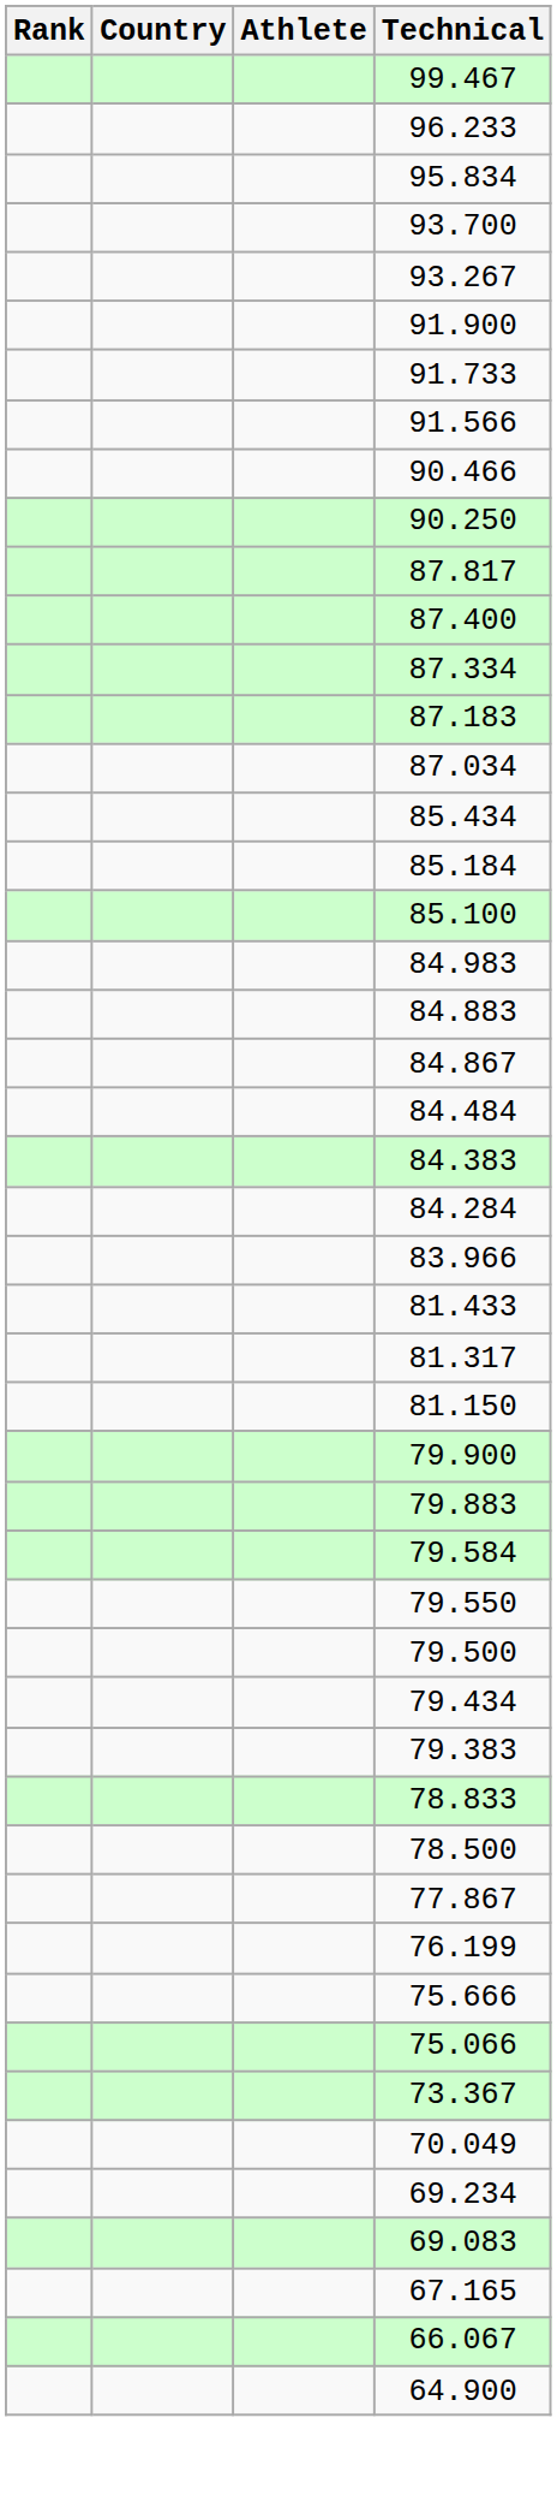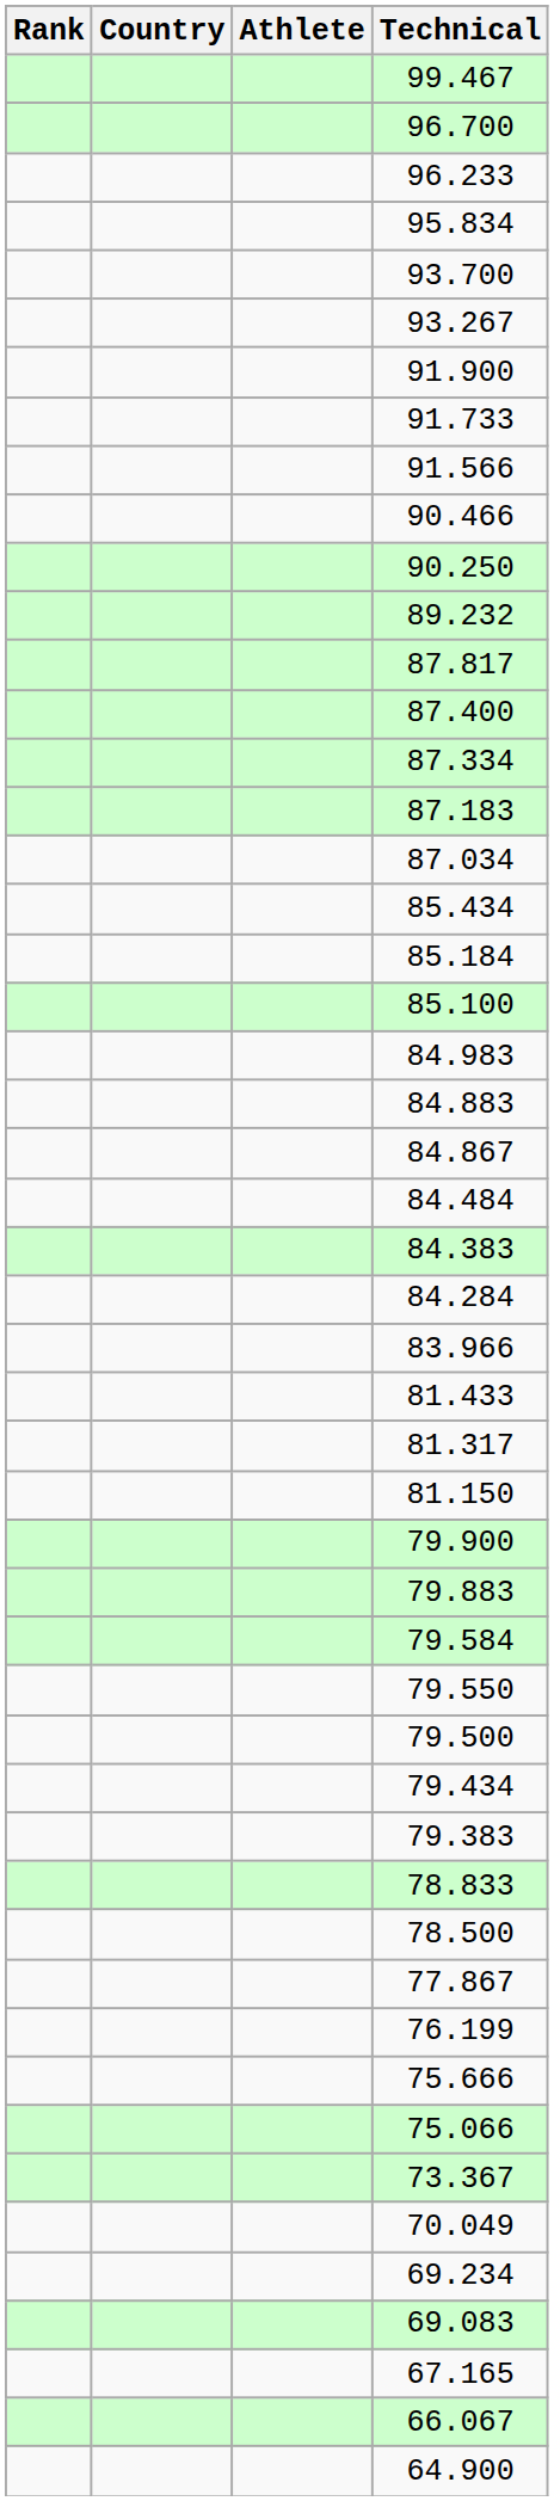 <table class="wikitable sortable" style="text-align:center">
 <tr>
 <th>Rank</th>
 <th>Country</th>
 <th>Athlete</th>
 <th>Technical</th>
 </tr>
 <tr bgcolor=ccffcc>
 <td></td>
 <td align=left></td>
 <td></td>
 <td>99.467</td>
+</tr>
+<tr bgcolor=ccffcc>
+<td></td>
+<td align=left></td>
+<td></td>
+<td>96.700</td>
 </tr>
 <tr>
 <td></td>
 <td align=left></td>
 <td></td>
 <td>96.233</td>
 </tr>
 <tr>
 <td></td>
 <td align=left></td>
 <td></td>
 <td>95.834</td>
 </tr>
 <tr>
 <td></td>
 <td align=left></td>
 <td></td>
 <td>93.700</td>
 </tr>
 <tr>
 <td></td>
 <td align=left></td>
 <td></td>
 <td>93.267</td>
 </tr>
 <tr>
 <td></td>
 <td align=left></td>
 <td></td>
 <td>91.900</td>
 </tr>
 <tr>
 <td></td>
 <td align=left></td>
 <td></td>
 <td>91.733</td>
 </tr>
 <tr>
 <td></td>
 <td align=left></td>
 <td></td>
 <td>91.566</td>
 </tr>
 <tr>
 <td></td>
 <td align=left></td>
 <td></td>
 <td>90.466</td>
 </tr>
 <tr bgcolor=ccffcc>
 <td></td>
 <td align=left></td>
 <td></td>
 <td>90.250</td>
+</tr>
+<tr bgcolor=ccffcc>
+<td></td>
+<td align=left></td>
+<td></td>
+<td>89.232</td>
 </tr>
 <tr bgcolor=ccffcc>
 <td></td>
 <td align=left></td>
 <td></td>
 <td>87.817</td>
 </tr>
 <tr bgcolor=ccffcc>
 <td></td>
 <td align=left></td>
 <td></td>
 <td>87.400</td>
 </tr>
 <tr bgcolor=ccffcc>
 <td></td>
 <td align=left></td>
 <td></td>
 <td>87.334</td>
 </tr>
 <tr bgcolor=ccffcc>
 <td></td>
 <td align=left></td>
 <td></td>
 <td>87.183</td>
 </tr>
 <tr>
 <td></td>
 <td align=left></td>
 <td></td>
 <td>87.034</td>
 </tr>
 <tr>
 <td></td>
 <td align=left></td>
 <td></td>
 <td>85.434</td>
 </tr>
 <tr>
 <td></td>
 <td align=left></td>
 <td></td>
 <td>85.184</td>
 </tr>
 <tr bgcolor=ccffcc>
 <td></td>
 <td align=left></td>
 <td></td>
 <td>85.100</td>
 </tr>
 <tr>
 <td></td>
 <td align=left></td>
 <td></td>
 <td>84.983</td>
 </tr>
 <tr>
 <td></td>
 <td align=left></td>
 <td></td>
 <td>84.883</td>
 </tr>
 <tr>
 <td></td>
 <td align=left></td>
 <td></td>
 <td>84.867</td>
 </tr>
 <tr>
 <td></td>
 <td align=left></td>
 <td></td>
 <td>84.484</td>
 </tr>
 <tr bgcolor=ccffcc>
 <td></td>
 <td align=left></td>
 <td></td>
 <td>84.383</td>
 </tr>
 <tr>
 <td></td>
 <td align=left></td>
 <td></td>
 <td>84.284</td>
 </tr>
 <tr>
 <td></td>
 <td align=left></td>
 <td></td>
 <td>83.966</td>
 </tr>
 <tr>
 <td></td>
 <td align=left></td>
 <td></td>
 <td>81.433</td>
 </tr>
 <tr>
 <td></td>
 <td align=left></td>
 <td></td>
 <td>81.317</td>
 </tr>
 <tr>
 <td></td>
 <td align=left></td>
 <td></td>
 <td>81.150</td>
 </tr>
 <tr bgcolor=ccffcc>
 <td></td>
 <td align=left></td>
 <td></td>
 <td>79.900</td>
 </tr>
 <tr bgcolor=ccffcc>
 <td></td>
 <td align=left></td>
 <td></td>
 <td>79.883</td>
 </tr>
 <tr bgcolor=ccffcc>
 <td></td>
 <td align=left></td>
 <td></td>
 <td>79.584</td>
 </tr>
 <tr>
 <td></td>
 <td align=left></td>
 <td></td>
 <td>79.550</td>
 </tr>
 <tr>
 <td></td>
 <td align=left></td>
 <td></td>
 <td>79.500</td>
 </tr>
 <tr>
 <td></td>
 <td align=left></td>
 <td></td>
 <td>79.434</td>
 </tr>
 <tr>
 <td></td>
 <td align=left></td>
 <td></td>
 <td>79.383</td>
 </tr>
 <tr bgcolor=ccffcc>
 <td></td>
 <td align=left></td>
 <td></td>
 <td>78.833</td>
 </tr>
 <tr>
 <td></td>
 <td align=left></td>
 <td></td>
 <td>78.500</td>
 </tr>
 <tr>
 <td></td>
 <td align=left></td>
 <td></td>
 <td>77.867</td>
 </tr>
 <tr>
 <td></td>
 <td align=left></td>
 <td></td>
 <td>76.199</td>
 </tr>
 <tr>
 <td></td>
 <td align=left></td>
 <td></td>
 <td>75.666</td>
 </tr>
 <tr bgcolor=ccffcc>
 <td></td>
 <td align=left></td>
 <td></td>
 <td>75.066</td>
 </tr>
 <tr bgcolor=ccffcc>
 <td></td>
 <td align=left></td>
 <td></td>
 <td>73.367</td>
 </tr>
 <tr>
 <td></td>
 <td align=left></td>
 <td></td>
 <td>70.049</td>
 </tr>
 <tr>
 <td></td>
 <td align=left></td>
 <td></td>
 <td>69.234</td>
 </tr>
 <tr bgcolor=ccffcc>
 <td></td>
 <td align=left></td>
 <td></td>
 <td>69.083</td>
 </tr>
 <tr>
 <td></td>
 <td align=left></td>
 <td></td>
 <td>67.165</td>
 </tr>
 <tr bgcolor=ccffcc>
 <td></td>
 <td align=left></td>
 <td></td>
 <td>66.067</td>
 </tr>
 <tr>
 <td></td>
 <td align=left></td>
 <td></td>
 <td>64.900</td>
 </tr>
 </table>
